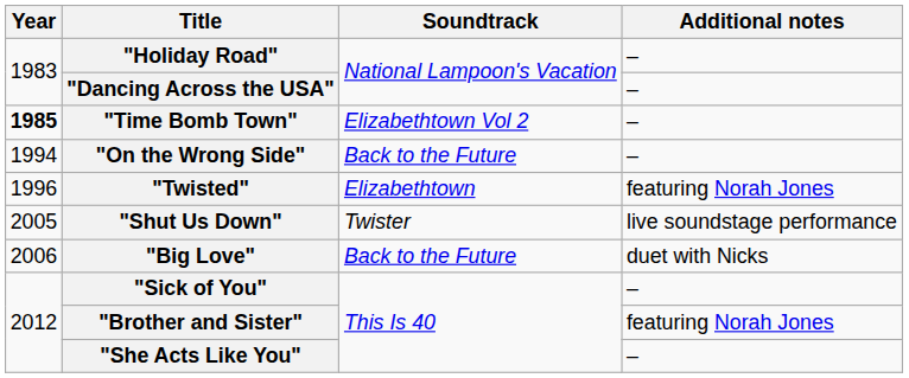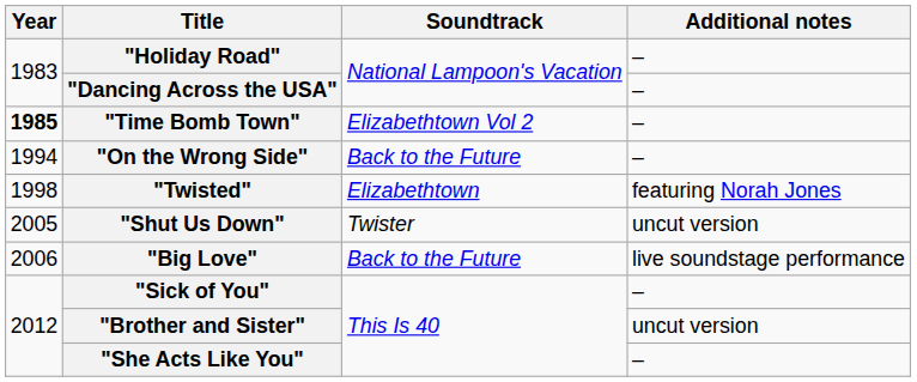 <table class="wikitable plainrowheaders">
 <tr>
 <th scope="col">Year</th>
 <th scope="col">Title</th>
 <th scope="col">Soundtrack</th>
 <th scope="col">Additional notes</th>
 </tr>
 <tr>
 <td rowspan="2">1983</td>
 <th scope="row">"Holiday Road"</th>
 <td rowspan="2"><em><a href='#'>National Lampoon's Vacation</a></em></td>
 <td>–</td>
 </tr>
 <tr>
 <th scope="row">"Dancing Across the USA"</th>
 <td>–</td>
 </tr>
 <tr>
 <td><strong>1985</strong></td>
 <th scope="row">"Time Bomb Town"</th>
 <td><em><a href='#'>Elizabethtown Vol 2</a></em></td>
 <td>–</td>
 </tr>
 <tr>
 <td>1994</td>
 <th scope="row">"On the Wrong Side"</th>
 <td><em><a href='#'>Back to the Future</a></em></td>
 <td>–</td>
 </tr>
 <tr>
-<td>1996</td>
+<td>1998</td>
 <th scope="row">"Twisted"</th>
 <td><em><a href='#'>Elizabethtown</a></em></td>
 <td>featuring <a href='#'>Norah Jones</a></td>
 </tr>
 <tr>
 <td>2005</td>
 <th scope="row">"Shut Us Down"</th>
 <td><em>Twister</em></td>
-<td>live soundstage performance</td>
+<td>uncut version</td>
 </tr>
 <tr>
 <td>2006</td>
 <th scope="row">"Big Love"</th>
 <td><em><a href='#'>Back to the Future</a></em></td>
-<td>duet with Nicks</td>
+<td>live soundstage performance</td>
 </tr>
 <tr>
 <td rowspan="3">2012</td>
 <th scope="row">"Sick of You"</th>
 <td rowspan="3"><em><a href='#'>This Is 40</a></em></td>
 <td>–</td>
 </tr>
 <tr>
 <th scope="row">"Brother and Sister"</th>
-<td>featuring <a href='#'>Norah Jones</a></td>
+<td>uncut version</td>
 </tr>
 <tr>
 <th scope="row">"She Acts Like You"</th>
 <td>–</td>
 </tr>
 </table>
